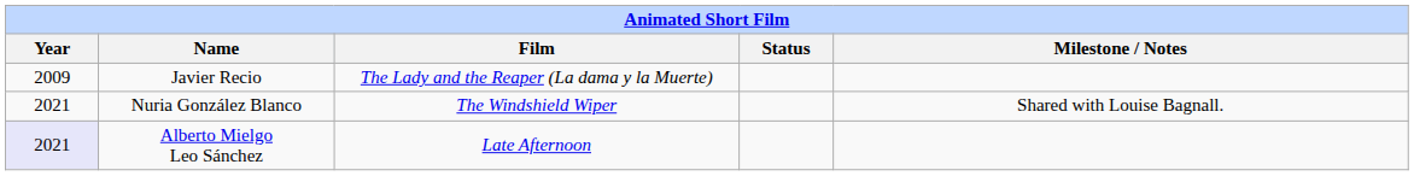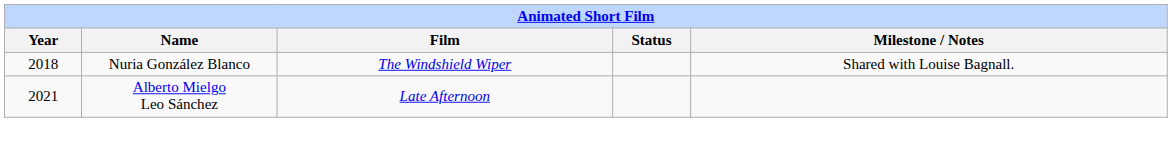 <table class="wikitable" style="text-align: center">
 <tr ---- bgcolor="#bfd7ff">
 <td colspan=5 align=center><strong><a href='#'>Animated Short Film</a></strong></td>
 </tr>
 <tr ---- bgcolor="#ebf5ff">
 <th width="75">Year</th>
 <th width="200">Name</th>
 <th width="350">Film</th>
 <th width="75">Status</th>
 <th width="500">Milestone / Notes</th>
 </tr>
 <tr>
-<td style="text-align: center">2009</td>
-<td>Javier Recio</td>
-<td><em><a href='#'>The Lady and the Reaper</a> (La dama y la Muerte)</em></td>
-<td></td>
-<td></td>
-</tr>
-<tr>
-<td style="text-align: center">2021</td>
+<td style="text-align: center">2018</td>
 <td>Nuria González Blanco</td>
 <td><em><a href='#'>The Windshield Wiper</a></em></td>
 <td></td>
 <td>Shared with Louise Bagnall.</td>
 </tr>
 <tr>
-<td style="background: lavender; text-align: center">2021</td>
+<td style="text-align: center">2021</td>
 <td><a href='#'>Alberto Mielgo</a><br>Leo Sánchez</td>
 <td><em><a href='#'>Late Afternoon</a></em></td>
 <td></td>
 <td></td>
 </tr>
 </table>
